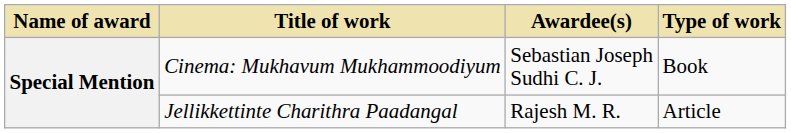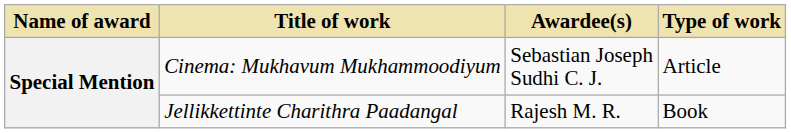 <table class="wikitable plainrowheaders">
 <tr>
 <th style="background-color:#EFE4B0">Name of award</th>
 <th style="background-color:#EFE4B0">Title of work</th>
 <th style="background-color:#EFE4B0">Awardee(s)</th>
 <th style="background-color:#EFE4B0">Type of work</th>
 </tr>
 <tr>
 <th scope="row" rowspan="3">Special Mention</th>
 <td><em>Cinema: Mukhavum Mukhammoodiyum</em></td>
 <td>Sebastian Joseph<br>Sudhi C. J.</td>
-<td>Book</td>
+<td>Article</td>
 </tr>
 <tr>
 <td><em>Jellikkettinte Charithra Paadangal</em></td>
 <td>Rajesh M. R.</td>
-<td>Article</td>
+<td>Book</td>
 </tr>
 </table>
